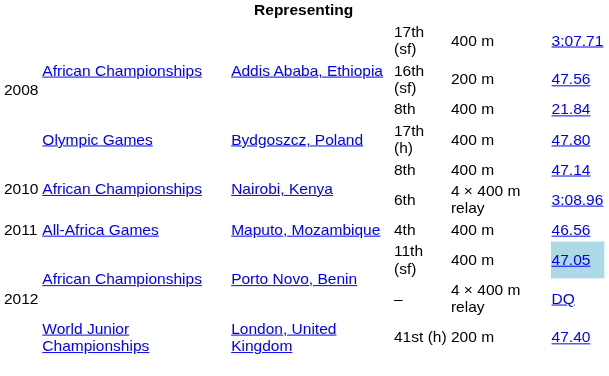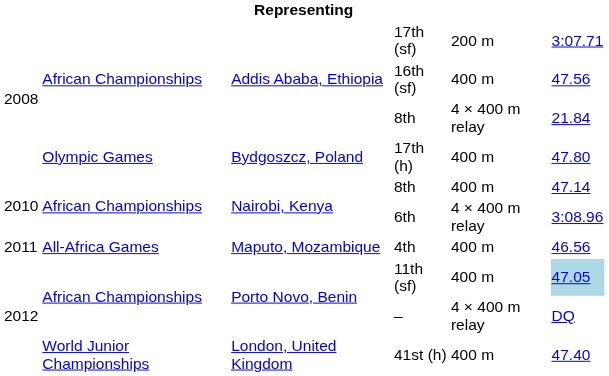 <table>
 <tr>
 <th colspan="6">Representing </th>
 </tr>
 <tr>
 <td rowspan=4>2008</td>
 <td rowspan=3><a href='#'>African Championships</a></td>
 <td rowspan=3><a href='#'>Addis Ababa, Ethiopia</a></td>
 <td>17th (sf)</td>
-<td>400 m</td>
+<td>200 m</td>
 <td><a href='#'>3:07.71</a></td>
 </tr>
 <tr>
 <td>16th (sf)</td>
-<td>200 m</td>
+<td>400 m</td>
 <td><a href='#'>47.56</a></td>
 </tr>
 <tr>
 <td>8th</td>
-<td>400 m</td>
+<td>4 × 400 m relay</td>
 <td><a href='#'>21.84</a></td>
 </tr>
 <tr>
 <td><a href='#'>Olympic Games</a></td>
 <td><a href='#'>Bydgoszcz, Poland</a></td>
 <td>17th (h)</td>
 <td>400 m</td>
 <td><a href='#'>47.80</a></td>
 </tr>
 <tr>
 <td rowspan=2>2010</td>
 <td rowspan=2><a href='#'>African Championships</a></td>
 <td rowspan=2><a href='#'>Nairobi, Kenya</a></td>
 <td>8th</td>
 <td>400 m</td>
 <td><a href='#'>47.14</a></td>
 </tr>
 <tr>
 <td>6th</td>
 <td>4 × 400 m relay</td>
 <td><a href='#'>3:08.96</a></td>
 </tr>
 <tr>
 <td>2011</td>
 <td><a href='#'>All-Africa Games</a></td>
 <td><a href='#'>Maputo, Mozambique</a></td>
 <td>4th</td>
 <td>400 m</td>
 <td><a href='#'>46.56</a></td>
 </tr>
 <tr>
 <td rowspan=3>2012</td>
 <td rowspan=2><a href='#'>African Championships</a></td>
 <td rowspan=2><a href='#'>Porto Novo, Benin</a></td>
 <td>11th (sf)</td>
 <td>400 m</td>
 <td style="background: lightblue;"><a href='#'>47.05</a></td>
 </tr>
 <tr>
 <td>–</td>
 <td>4 × 400 m relay</td>
 <td><a href='#'>DQ</a></td>
 </tr>
 <tr>
 <td><a href='#'>World Junior Championships</a></td>
 <td><a href='#'>London, United Kingdom</a></td>
 <td>41st (h)</td>
-<td>200 m</td>
+<td>400 m</td>
 <td><a href='#'>47.40</a></td>
 </tr>
 </table>
